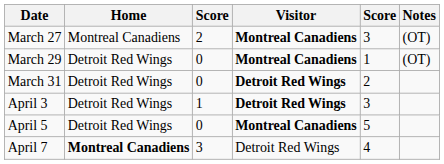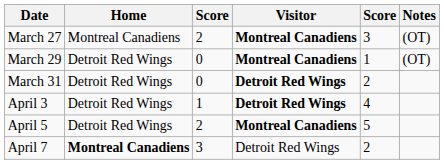 <table class="wikitable">
 <tr style="text-align:center;">
 <th>Date</th>
 <th>Home</th>
 <th>Score</th>
 <th>Visitor</th>
 <th>Score</th>
 <th>Notes</th>
 </tr>
 <tr>
 <td>March 27</td>
 <td>Montreal Canadiens</td>
 <td>2</td>
 <td><strong>Montreal Canadiens</strong></td>
 <td>3</td>
 <td>(OT)</td>
 </tr>
 <tr>
 <td>March 29</td>
 <td>Detroit Red Wings</td>
 <td>0</td>
 <td><strong>Montreal Canadiens</strong></td>
 <td>1</td>
 <td>(OT)</td>
 </tr>
 <tr>
 <td>March 31</td>
 <td>Detroit Red Wings</td>
 <td>0</td>
 <td><strong>Detroit Red Wings</strong></td>
 <td>2</td>
 <td></td>
 </tr>
 <tr>
 <td>April 3</td>
 <td>Detroit Red Wings</td>
 <td>1</td>
 <td><strong>Detroit Red Wings</strong></td>
-<td>3</td>
+<td>4</td>
 <td></td>
 </tr>
 <tr>
 <td>April 5</td>
 <td>Detroit Red Wings</td>
-<td>0</td>
+<td>2</td>
 <td><strong>Montreal Canadiens</strong></td>
 <td>5</td>
 <td></td>
 </tr>
 <tr>
 <td>April 7</td>
 <td><strong>Montreal Canadiens</strong></td>
 <td>3</td>
 <td>Detroit Red Wings</td>
-<td>4</td>
+<td>2</td>
 <td></td>
 </tr>
 </table>
